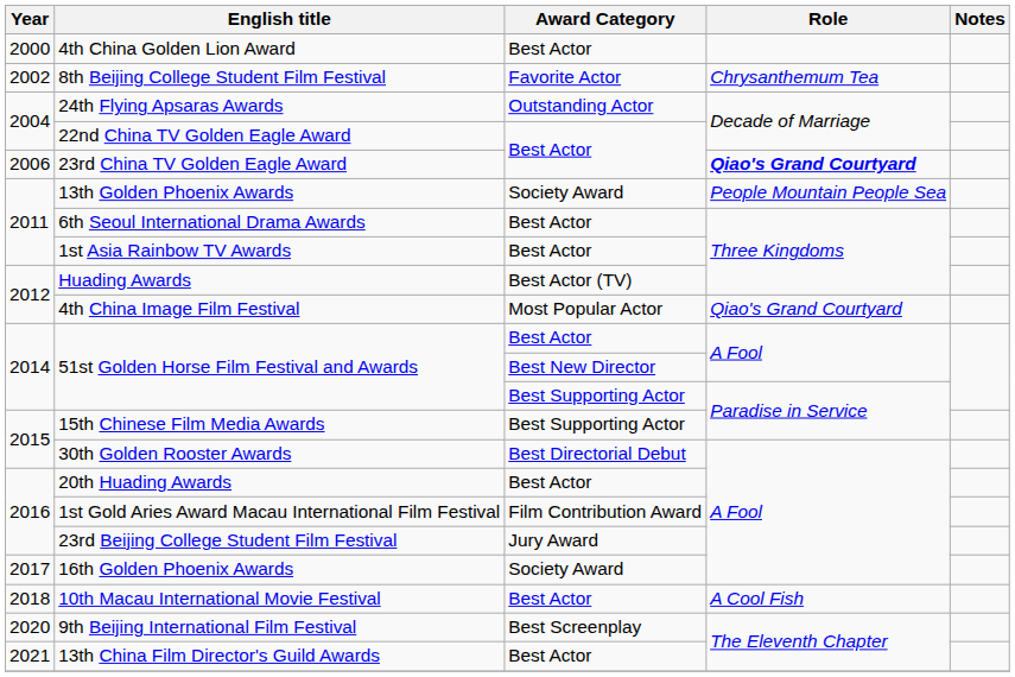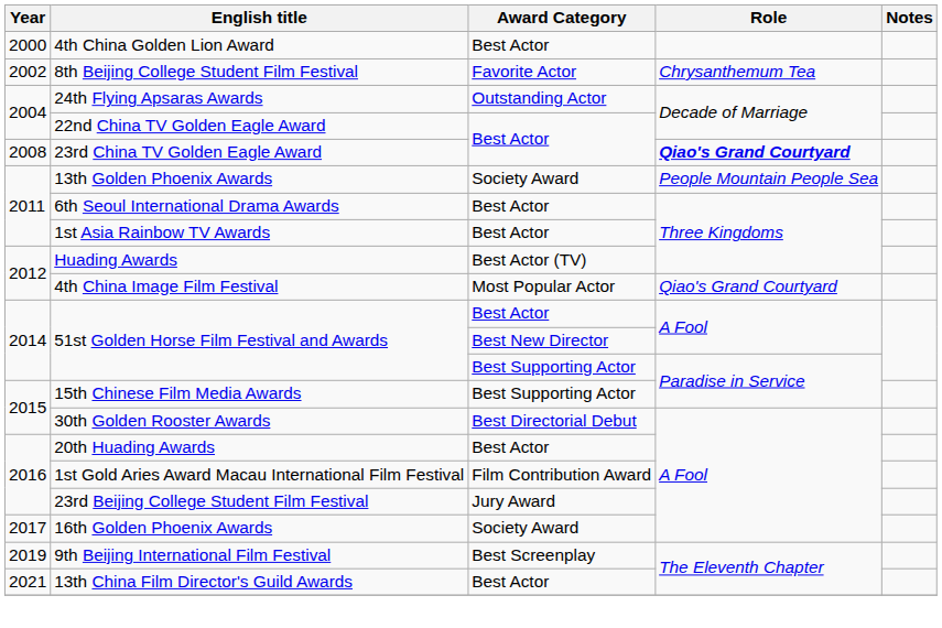 <table class="wikitable sortable">
 <tr>
 <th>Year</th>
 <th>English title</th>
 <th>Award Category</th>
 <th>Role</th>
 <th class="unsortable">Notes</th>
 </tr>
 <tr>
 <td>2000</td>
 <td>4th China Golden Lion Award</td>
 <td>Best Actor</td>
 <td></td>
 <td></td>
 </tr>
 <tr>
 <td>2002</td>
 <td>8th <a href='#'>Beijing College Student Film Festival</a></td>
 <td><a href='#'>Favorite Actor</a></td>
 <td><em><a href='#'>Chrysanthemum Tea</a></em></td>
 </tr>
 <tr>
 <td rowspan=2>2004</td>
 <td>24th <a href='#'>Flying Apsaras Awards</a></td>
 <td><a href='#'>Outstanding Actor</a></td>
 <td rowspan=2><em>Decade of Marriage</em></td>
 <td></td>
 </tr>
 <tr>
 <td>22nd <a href='#'>China TV Golden Eagle Award</a></td>
 <td rowspan=2><a href='#'>Best Actor</a></td>
 <td></td>
 </tr>
 <tr>
-<td>2006</td>
+<td>2008</td>
 <td>23rd <a href='#'>China TV Golden Eagle Award</a></td>
 <td><strong><em><a href='#'>Qiao's Grand Courtyard</a></em></strong></td>
 <td></td>
 </tr>
 <tr>
 <td rowspan=3>2011</td>
 <td>13th <a href='#'>Golden Phoenix Awards</a></td>
 <td>Society Award</td>
 <td><em><a href='#'>People Mountain People Sea</a></em></td>
 <td></td>
 </tr>
 <tr>
 <td>6th <a href='#'>Seoul International Drama Awards</a></td>
 <td>Best Actor</td>
 <td rowspan=3><em><a href='#'>Three Kingdoms</a></em></td>
 <td></td>
 </tr>
 <tr>
 <td>1st <a href='#'>Asia Rainbow TV Awards</a></td>
 <td>Best Actor</td>
 <td></td>
 </tr>
 <tr>
 <td rowspan=2>2012</td>
 <td><a href='#'>Huading Awards</a></td>
 <td>Best Actor (TV)</td>
 <td></td>
 </tr>
 <tr>
 <td>4th <a href='#'>China Image Film Festival</a></td>
 <td>Most Popular Actor</td>
 <td><em><a href='#'>Qiao's Grand Courtyard</a></em></td>
 <td></td>
 </tr>
 <tr>
 <td rowspan=3>2014</td>
 <td rowspan=3>51st <a href='#'>Golden Horse Film Festival and Awards</a></td>
 <td><a href='#'>Best Actor</a></td>
 <td rowspan=2><em><a href='#'>A Fool</a></em></td>
 <td rowspan=3></td>
 </tr>
 <tr>
 <td><a href='#'>Best New Director</a></td>
 </tr>
 <tr>
 <td><a href='#'>Best Supporting Actor</a></td>
 <td rowspan=2><em><a href='#'>Paradise in Service</a></em></td>
 </tr>
 <tr>
 <td rowspan=2>2015</td>
 <td>15th <a href='#'>Chinese Film Media Awards</a></td>
 <td>Best Supporting Actor</td>
 <td></td>
 </tr>
 <tr>
 <td>30th <a href='#'>Golden Rooster Awards</a></td>
 <td><a href='#'>Best Directorial Debut</a></td>
 <td rowspan=5><em><a href='#'>A Fool</a></em></td>
 <td></td>
 </tr>
 <tr>
 <td rowspan=3>2016</td>
 <td>20th <a href='#'>Huading Awards</a></td>
 <td>Best Actor</td>
 <td></td>
 </tr>
 <tr>
 <td>1st Gold Aries Award Macau International Film Festival</td>
 <td>Film Contribution Award</td>
 <td></td>
 </tr>
 <tr>
 <td>23rd <a href='#'>Beijing College Student Film Festival</a></td>
 <td>Jury Award</td>
 <td></td>
 </tr>
 <tr>
 <td>2017</td>
 <td>16th <a href='#'>Golden Phoenix Awards</a></td>
 <td>Society Award</td>
 <td></td>
 </tr>
 <tr>
-<td>2018</td>
-<td><a href='#'>10th Macau International Movie Festival</a></td>
-<td><a href='#'>Best Actor</a></td>
-<td><em><a href='#'>A Cool Fish</a></em></td>
-<td></td>
-</tr>
-<tr>
-<td>2020</td>
+<td>2019</td>
 <td>9th <a href='#'>Beijing International Film Festival</a></td>
 <td>Best Screenplay</td>
 <td rowspan=2><em><a href='#'>The Eleventh Chapter </a></em></td>
 <td></td>
 </tr>
 <tr>
 <td>2021</td>
 <td>13th <a href='#'>China Film Director's Guild Awards</a></td>
 <td>Best Actor</td>
 <td></td>
 </tr>
 <tr>
 </tr>
 </table>
